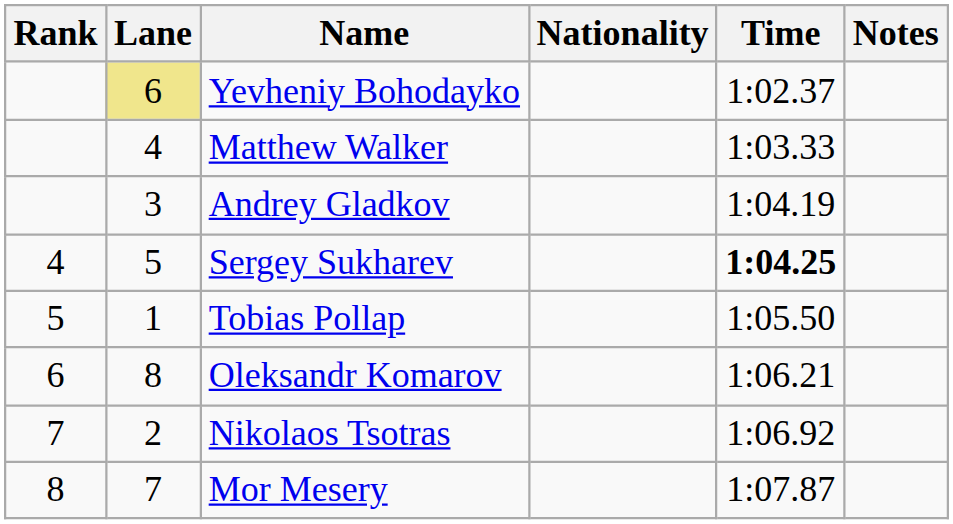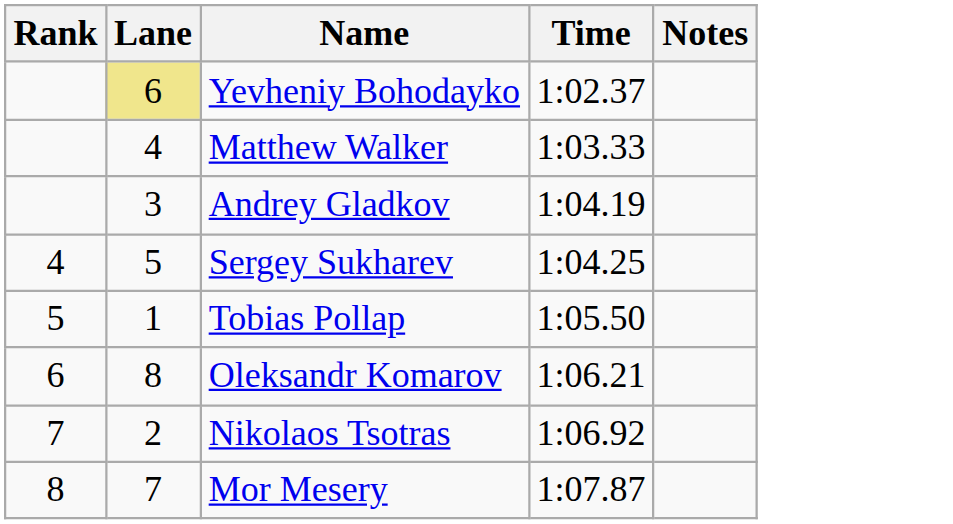 <table class="wikitable sortable" style="text-align:center">
 <tr>
 <th>Rank</th>
 <th>Lane</th>
 <th>Name</th>
-<th>Nationality</th>
 <th>Time</th>
 <th>Notes</th>
 </tr>
 <tr>
 <td></td>
 <td style="background: khaki;">6</td>
 <td align=left><a href='#'>Yevheniy Bohodayko</a></td>
-<td align=left></td>
 <td>1:02.37</td>
 <td></td>
 </tr>
 <tr>
 <td></td>
 <td>4</td>
 <td align=left><a href='#'>Matthew Walker</a></td>
-<td align=left></td>
 <td>1:03.33</td>
 <td></td>
 </tr>
 <tr>
 <td></td>
 <td>3</td>
 <td align=left><a href='#'>Andrey Gladkov</a></td>
-<td align=left></td>
 <td>1:04.19</td>
 <td></td>
 </tr>
 <tr>
 <td>4</td>
 <td>5</td>
 <td align=left><a href='#'>Sergey Sukharev</a></td>
-<td align=left></td>
-<td><strong>1:04.25</strong></td>
+<td>1:04.25</td>
 <td></td>
 </tr>
 <tr>
 <td>5</td>
 <td>1</td>
 <td align=left><a href='#'>Tobias Pollap</a></td>
-<td align=left></td>
 <td>1:05.50</td>
 <td></td>
 </tr>
 <tr>
 <td>6</td>
 <td>8</td>
 <td align=left><a href='#'>Oleksandr Komarov</a></td>
-<td align=left></td>
 <td>1:06.21</td>
 <td></td>
 </tr>
 <tr>
 <td>7</td>
 <td>2</td>
 <td align=left><a href='#'>Nikolaos Tsotras</a></td>
-<td align=left></td>
 <td>1:06.92</td>
 <td></td>
 </tr>
 <tr>
 <td>8</td>
 <td>7</td>
 <td align=left><a href='#'>Mor Mesery</a></td>
-<td align=left></td>
 <td>1:07.87</td>
 <td></td>
 </tr>
 </table>
